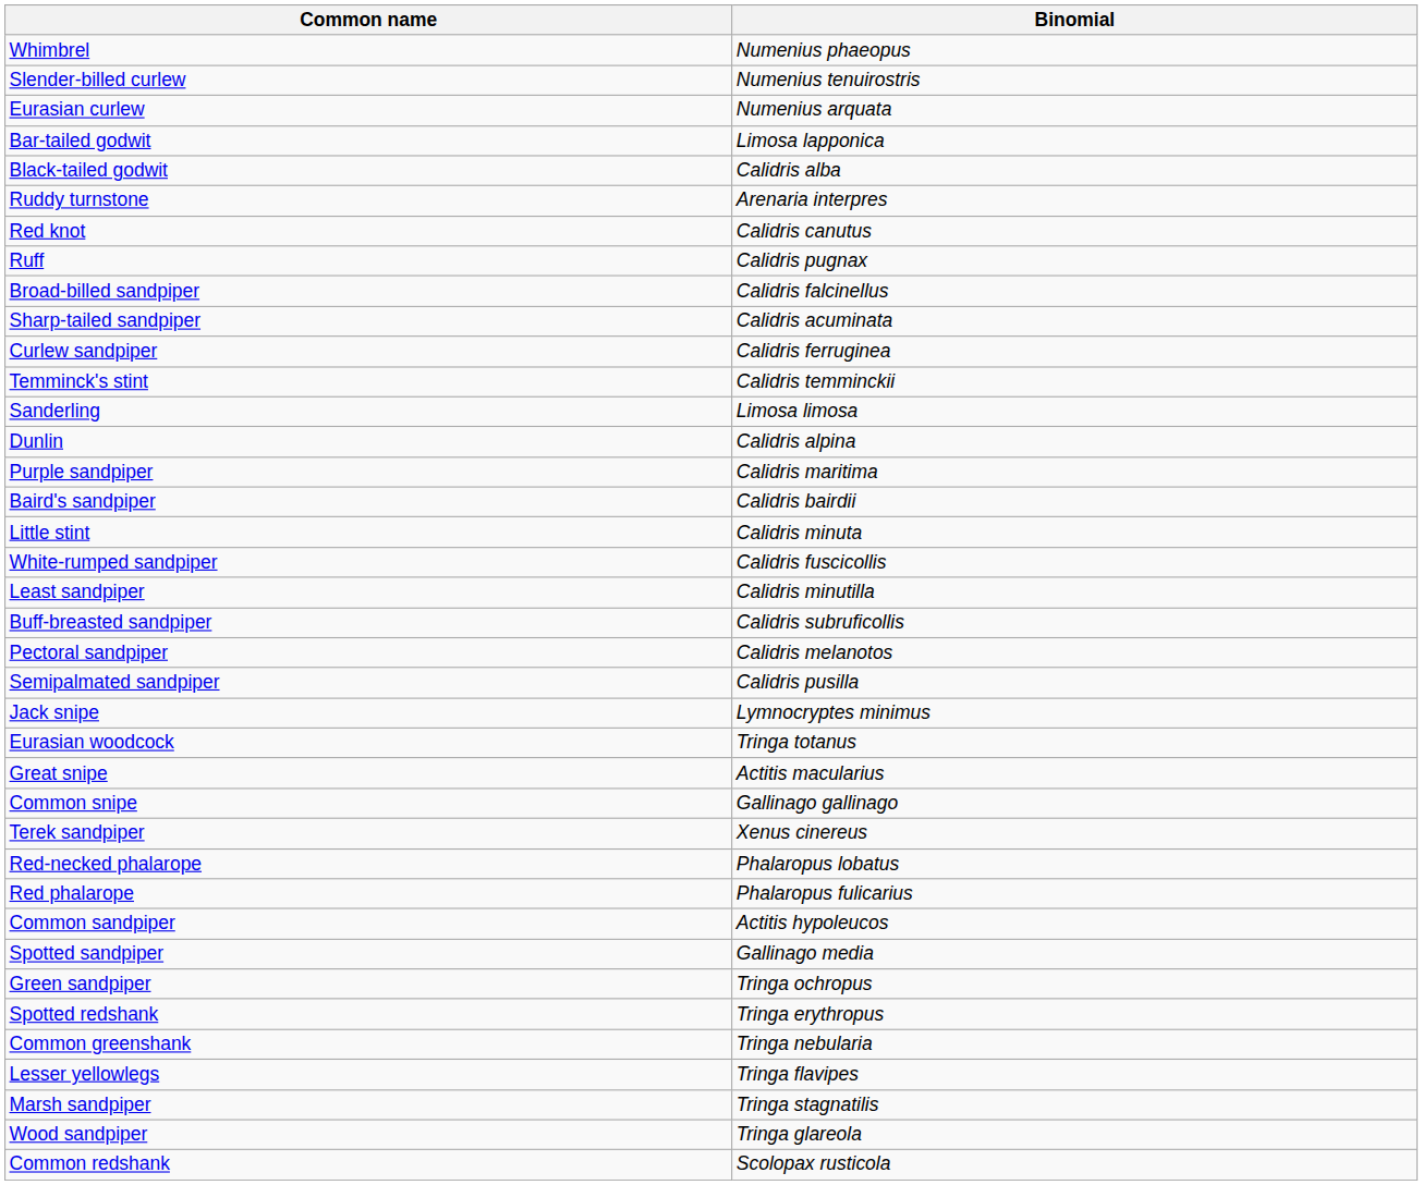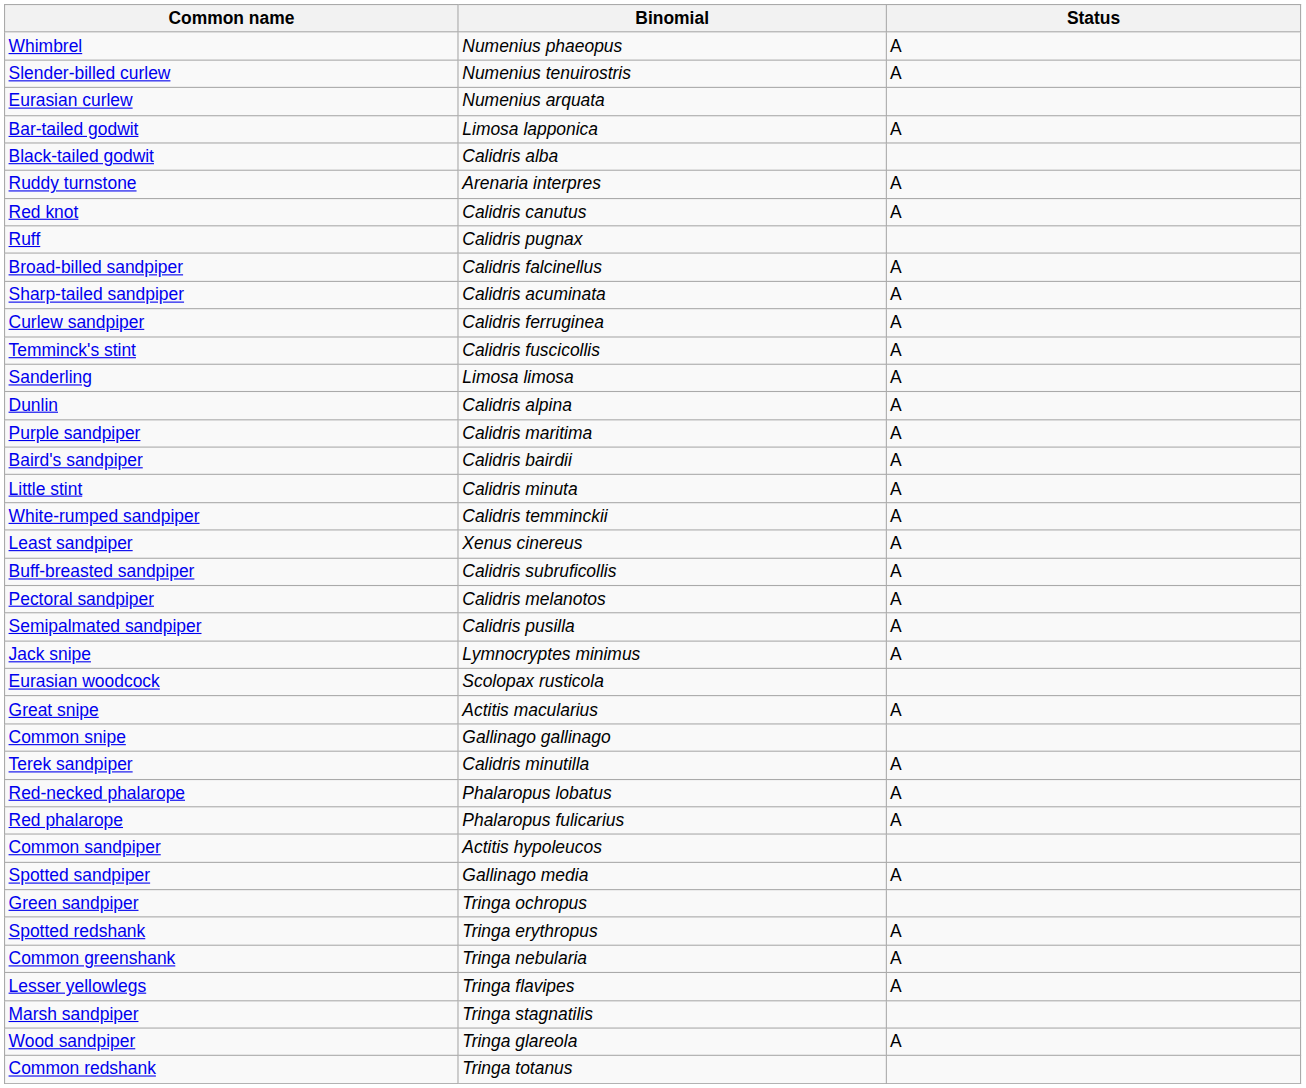 <table width=60% class="wikitable">
 <tr>
 <th width=35%>Common name</th>
 <th width=33%>Binomial</th>
+<th width=32%>Status</th>
 </tr>
 <tr>
 <td><a href='#'>Whimbrel</a></td>
 <td><em>Numenius phaeopus</em></td>
+<td>A</td>
 </tr>
 <tr>
 <td><a href='#'>Slender-billed curlew</a></td>
 <td><em>Numenius tenuirostris</em></td>
+<td>A</td>
 </tr>
 <tr>
 <td><a href='#'>Eurasian curlew</a></td>
 <td><em>Numenius arquata</em></td>
+<td></td>
 </tr>
 <tr>
 <td><a href='#'>Bar-tailed godwit</a></td>
 <td><em>Limosa lapponica</em></td>
+<td>A</td>
 </tr>
 <tr>
 <td><a href='#'>Black-tailed godwit</a></td>
 <td><em>Calidris alba</em></td>
+<td></td>
 </tr>
 <tr>
 <td><a href='#'>Ruddy turnstone</a></td>
 <td><em>Arenaria interpres</em></td>
+<td>A</td>
 </tr>
 <tr>
 <td><a href='#'>Red knot</a></td>
 <td><em>Calidris canutus</em></td>
+<td>A</td>
 </tr>
 <tr>
 <td><a href='#'>Ruff</a></td>
 <td><em>Calidris pugnax</em></td>
+<td></td>
 </tr>
 <tr>
 <td><a href='#'>Broad-billed sandpiper</a></td>
 <td><em>Calidris falcinellus</em></td>
+<td>A</td>
 </tr>
 <tr>
 <td><a href='#'>Sharp-tailed sandpiper</a></td>
 <td><em>Calidris acuminata</em></td>
+<td>A</td>
 </tr>
 <tr>
 <td><a href='#'>Curlew sandpiper</a></td>
 <td><em>Calidris ferruginea</em></td>
+<td>A</td>
 </tr>
 <tr>
 <td><a href='#'>Temminck's stint</a></td>
-<td><em>Calidris temminckii</em></td>
+<td><em>Calidris fuscicollis</em></td>
+<td>A</td>
 </tr>
 <tr>
 <td><a href='#'>Sanderling</a></td>
 <td><em>Limosa limosa</em></td>
+<td>A</td>
 </tr>
 <tr>
 <td><a href='#'>Dunlin</a></td>
 <td><em>Calidris alpina</em></td>
+<td>A</td>
 </tr>
 <tr>
 <td><a href='#'>Purple sandpiper</a></td>
 <td><em>Calidris maritima</em></td>
+<td>A</td>
 </tr>
 <tr>
 <td><a href='#'>Baird's sandpiper</a></td>
 <td><em>Calidris bairdii</em></td>
+<td>A</td>
 </tr>
 <tr>
 <td><a href='#'>Little stint</a></td>
 <td><em>Calidris minuta</em></td>
+<td>A</td>
 </tr>
 <tr>
 <td><a href='#'>White-rumped sandpiper</a></td>
-<td><em>Calidris fuscicollis</em></td>
+<td><em>Calidris temminckii</em></td>
+<td>A</td>
 </tr>
 <tr>
 <td><a href='#'>Least sandpiper</a></td>
-<td><em>Calidris minutilla</em></td>
+<td><em>Xenus cinereus</em></td>
+<td>A</td>
 </tr>
 <tr>
 <td><a href='#'>Buff-breasted sandpiper</a></td>
 <td><em>Calidris subruficollis</em></td>
+<td>A</td>
 </tr>
 <tr>
 <td><a href='#'>Pectoral sandpiper</a></td>
 <td><em>Calidris melanotos</em></td>
+<td>A</td>
 </tr>
 <tr>
 <td><a href='#'>Semipalmated sandpiper</a></td>
 <td><em>Calidris pusilla</em></td>
+<td>A</td>
 </tr>
 <tr>
 <td><a href='#'>Jack snipe</a></td>
 <td><em>Lymnocryptes minimus</em></td>
+<td>A</td>
 </tr>
 <tr>
 <td><a href='#'>Eurasian woodcock</a></td>
-<td><em>Tringa totanus</em></td>
+<td><em>Scolopax rusticola</em></td>
+<td></td>
 </tr>
 <tr>
 <td><a href='#'>Great snipe</a></td>
 <td><em>Actitis macularius</em></td>
+<td>A</td>
 </tr>
 <tr>
 <td><a href='#'>Common snipe</a></td>
 <td><em>Gallinago gallinago</em></td>
+<td></td>
 </tr>
 <tr>
 <td><a href='#'>Terek sandpiper</a></td>
-<td><em>Xenus cinereus</em></td>
+<td><em>Calidris minutilla</em></td>
+<td>A</td>
 </tr>
 <tr>
 <td><a href='#'>Red-necked phalarope</a></td>
 <td><em>Phalaropus lobatus</em></td>
+<td>A</td>
 </tr>
 <tr>
 <td><a href='#'>Red phalarope</a></td>
 <td><em>Phalaropus fulicarius</em></td>
+<td>A</td>
 </tr>
 <tr>
 <td><a href='#'>Common sandpiper</a></td>
 <td><em>Actitis hypoleucos</em></td>
+<td></td>
 </tr>
 <tr>
 <td><a href='#'>Spotted sandpiper</a></td>
 <td><em>Gallinago media</em></td>
+<td>A</td>
 </tr>
 <tr>
 <td><a href='#'>Green sandpiper</a></td>
 <td><em>Tringa ochropus</em></td>
+<td></td>
 </tr>
 <tr>
 <td><a href='#'>Spotted redshank</a></td>
 <td><em>Tringa erythropus</em></td>
+<td>A</td>
 </tr>
 <tr>
 <td><a href='#'>Common greenshank</a></td>
 <td><em>Tringa nebularia</em></td>
+<td>A</td>
 </tr>
 <tr>
 <td><a href='#'>Lesser yellowlegs</a></td>
 <td><em>Tringa flavipes</em></td>
+<td>A</td>
 </tr>
 <tr>
 <td><a href='#'>Marsh sandpiper</a></td>
 <td><em>Tringa stagnatilis</em></td>
+<td></td>
 </tr>
 <tr>
 <td><a href='#'>Wood sandpiper</a></td>
 <td><em>Tringa glareola</em></td>
+<td>A</td>
 </tr>
 <tr>
 <td><a href='#'>Common redshank</a></td>
-<td><em>Scolopax rusticola</em></td>
+<td><em>Tringa totanus</em></td>
+<td></td>
 </tr>
 </table>
